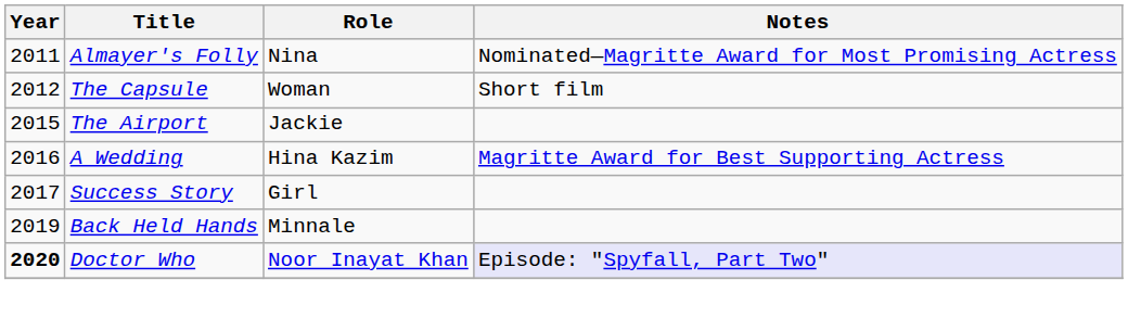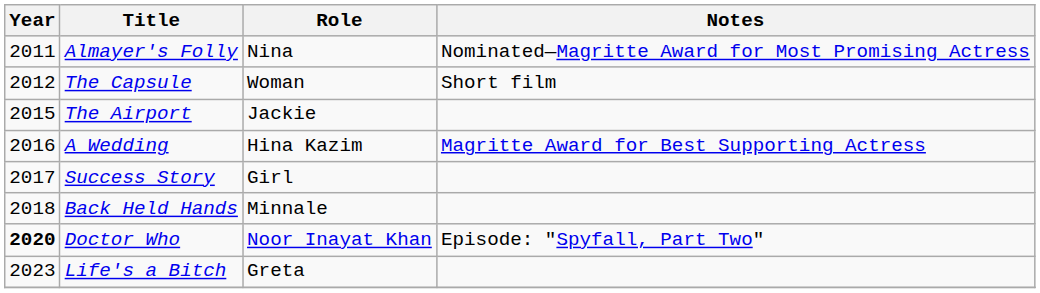 <table class="wikitable sortable">
 <tr>
 <th>Year</th>
 <th>Title</th>
 <th>Role</th>
 <th class="unsortable">Notes</th>
 </tr>
 <tr>
 <td>2011</td>
 <td><em><a href='#'>Almayer's Folly</a></em></td>
 <td>Nina</td>
 <td>Nominated—<a href='#'>Magritte Award for Most Promising Actress</a></td>
 </tr>
 <tr>
 <td>2012</td>
 <td><em><a href='#'>The Capsule</a></em></td>
 <td>Woman</td>
 <td>Short film</td>
 </tr>
 <tr>
 <td>2015</td>
 <td><em><a href='#'>The Airport</a></em></td>
 <td>Jackie</td>
 <td></td>
 </tr>
 <tr>
 <td>2016</td>
 <td><em><a href='#'>A Wedding</a></em></td>
 <td>Hina Kazim</td>
 <td><a href='#'>Magritte Award for Best Supporting Actress</a></td>
 </tr>
 <tr>
 <td>2017</td>
 <td><em><a href='#'>Success Story</a></em></td>
 <td>Girl</td>
 <td></td>
 </tr>
 <tr>
-<td>2019</td>
+<td>2018</td>
 <td><em><a href='#'>Back Held Hands</a></em></td>
 <td>Minnale</td>
 <td></td>
 </tr>
 <tr>
 <td><strong>2020</strong></td>
 <td><em><a href='#'>Doctor Who</a></em></td>
 <td><a href='#'>Noor Inayat Khan</a></td>
-<td style="background: lavender;">Episode: "<a href='#'>Spyfall, Part Two</a>"</td>
+<td>Episode: "<a href='#'>Spyfall, Part Two</a>"</td>
+</tr>
+<tr>
+<td>2023</td>
+<td><em><a href='#'>Life's a Bitch</a></em></td>
+<td>Greta</td>
+<td></td>
 </tr>
 <tr>
 </tr>
 </table>
